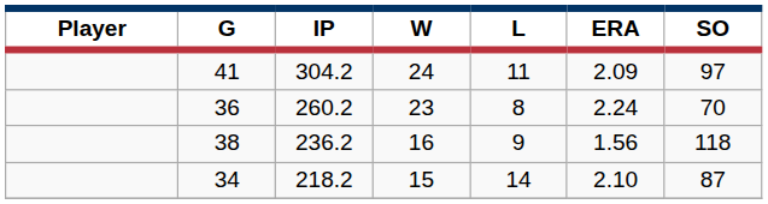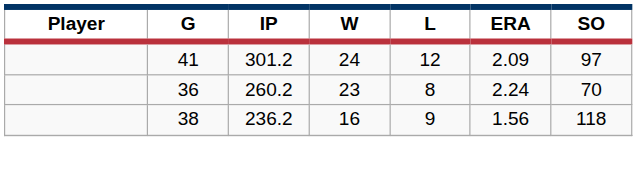 <table class="wikitable sortable">
 <tr>
 <th style="background:#FFFFFF; border-top:#023465 5px solid; border-bottom:#ba313c 5px solid;" width="16%">Player</th>
 <th style="background:#FFFFFF; border-top:#023465 5px solid; border-bottom:#ba313c 5px solid;" width="9%">G</th>
 <th style="background:#FFFFFF; border-top:#023465 5px solid; border-bottom:#ba313c 5px solid;" width="9%">IP</th>
 <th style="background:#FFFFFF; border-top:#023465 5px solid; border-bottom:#ba313c 5px solid;" width="9%">W</th>
 <th style="background:#FFFFFF; border-top:#023465 5px solid; border-bottom:#ba313c 5px solid;" width="9%">L</th>
 <th style="background:#FFFFFF; border-top:#023465 5px solid; border-bottom:#ba313c 5px solid;" width="9%">ERA</th>
 <th style="background:#FFFFFF; border-top:#023465 5px solid; border-bottom:#ba313c 5px solid;" width="9%">SO</th>
 </tr>
 <tr align="center">
 <td></td>
 <td>41</td>
-<td>304.2</td>
+<td>301.2</td>
 <td>24</td>
-<td>11</td>
+<td>12</td>
 <td>2.09</td>
 <td>97</td>
 </tr>
 <tr align="center">
 <td></td>
 <td>36</td>
 <td>260.2</td>
 <td>23</td>
 <td>8</td>
 <td>2.24</td>
 <td>70</td>
 </tr>
 <tr align="center">
 <td></td>
 <td>38</td>
 <td>236.2</td>
 <td>16</td>
 <td>9</td>
 <td>1.56</td>
 <td>118</td>
 </tr>
 <tr align="center">
-<td></td>
-<td>34</td>
-<td>218.2</td>
-<td>15</td>
-<td>14</td>
-<td>2.10</td>
-<td>87</td>
-</tr>
-<tr align="center">
 </tr>
 </table>
